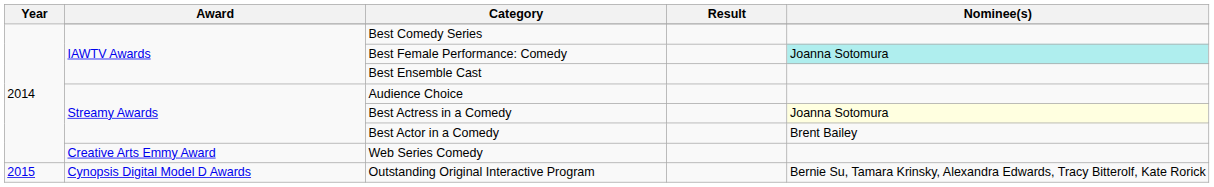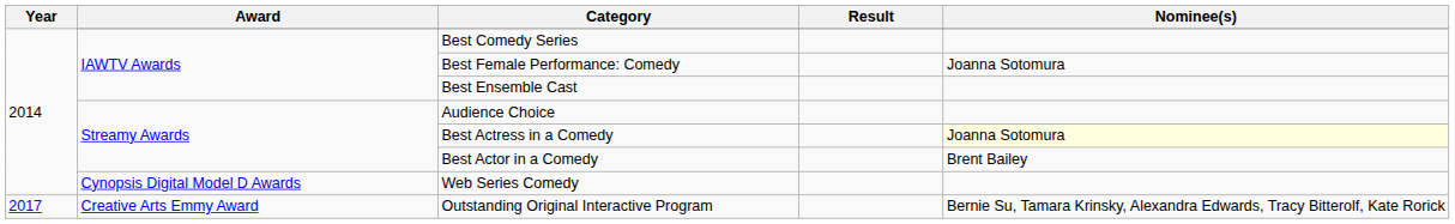 <table class="wikitable">
 <tr>
 <th scope="col" style="width:5%;">Year</th>
 <th scope="col" style="width:25%;">Award</th>
 <th scope="col" style="width:25%;">Category</th>
 <th scope="col" style="width:10%;">Result</th>
 <th scope="col" style="width:35%;">Nominee(s)</th>
 </tr>
 <tr>
 <td rowspan="8">2014</td>
 </tr>
 <tr>
 <td rowspan="3"><a href='#'>IAWTV Awards</a></td>
 <td>Best Comedy Series</td>
 <td></td>
 <td></td>
 </tr>
 <tr>
 <td>Best Female Performance: Comedy</td>
 <td></td>
-<td style="background: paleturquoise;">Joanna Sotomura</td>
+<td>Joanna Sotomura</td>
 </tr>
 <tr>
 <td>Best Ensemble Cast</td>
 <td></td>
 <td></td>
 </tr>
 <tr>
 <td rowspan="3"><a href='#'>Streamy Awards</a></td>
 <td>Audience Choice</td>
 <td></td>
 <td></td>
 </tr>
 <tr>
 <td>Best Actress in a Comedy</td>
 <td></td>
 <td style="background: lightyellow;">Joanna Sotomura</td>
 </tr>
 <tr>
 <td>Best Actor in a Comedy</td>
 <td></td>
 <td>Brent Bailey</td>
 </tr>
 <tr>
-<td><a href='#'>Creative Arts Emmy Award</a></td>
+<td><a href='#'>Cynopsis Digital Model D Awards</a></td>
 <td>Web Series Comedy</td>
 <td></td>
 <td></td>
 </tr>
 <tr>
-<td><a href='#'>2015</a></td>
-<td><a href='#'>Cynopsis Digital Model D Awards</a></td>
+<td><a href='#'>2017</a></td>
+<td><a href='#'>Creative Arts Emmy Award</a></td>
 <td>Outstanding Original Interactive Program</td>
 <td></td>
 <td>Bernie Su, Tamara Krinsky, Alexandra Edwards, Tracy Bitterolf, Kate Rorick</td>
 </tr>
 </table>
